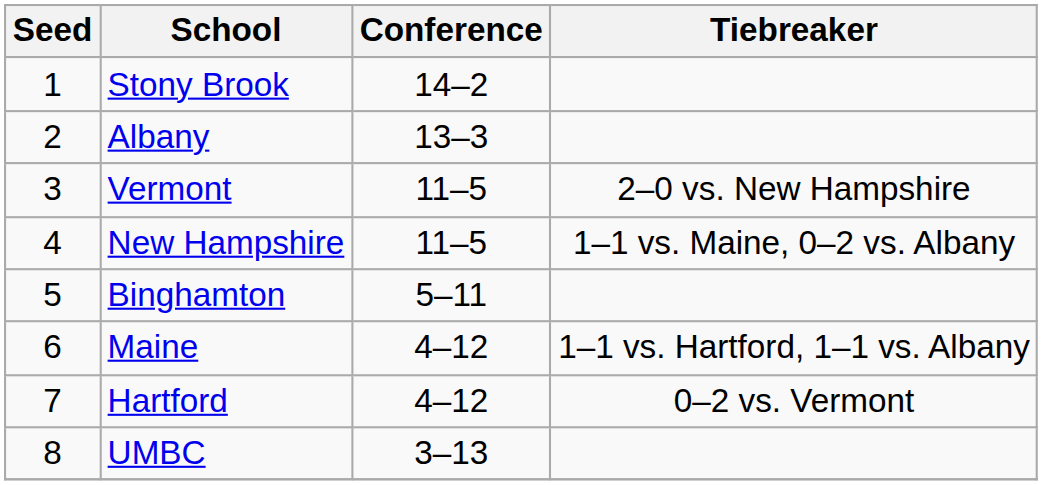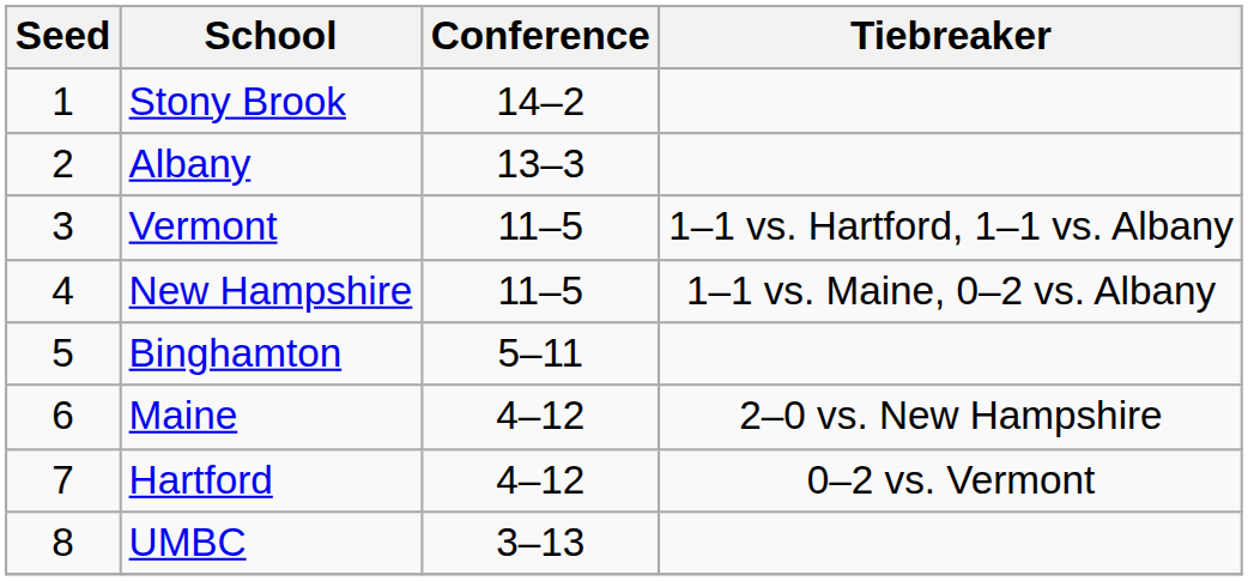 <table class="wikitable" style="text-align:center">
 <tr>
 <th>Seed</th>
 <th>School</th>
 <th>Conference</th>
 <th>Tiebreaker</th>
 </tr>
 <tr>
 <td>1</td>
 <td align=left><a href='#'>Stony Brook</a></td>
 <td>14–2</td>
 <td></td>
 </tr>
 <tr>
 <td>2</td>
 <td align=left><a href='#'>Albany</a></td>
 <td>13–3</td>
 <td></td>
 </tr>
 <tr>
 <td>3</td>
 <td align=left><a href='#'>Vermont</a></td>
 <td>11–5</td>
-<td>2–0 vs. New Hampshire</td>
+<td>1–1 vs. Hartford, 1–1 vs. Albany</td>
 </tr>
 <tr>
 <td>4</td>
 <td align=left><a href='#'>New Hampshire</a></td>
 <td>11–5</td>
 <td>1–1 vs. Maine, 0–2 vs. Albany</td>
 </tr>
 <tr>
 <td>5</td>
 <td align=left><a href='#'>Binghamton</a></td>
 <td>5–11</td>
 <td></td>
 </tr>
 <tr>
 <td>6</td>
 <td align=left><a href='#'>Maine</a></td>
 <td>4–12</td>
-<td>1–1 vs. Hartford, 1–1 vs. Albany</td>
+<td>2–0 vs. New Hampshire</td>
 </tr>
 <tr>
 <td>7</td>
 <td align=left><a href='#'>Hartford</a></td>
 <td>4–12</td>
 <td>0–2 vs. Vermont</td>
 </tr>
 <tr>
 <td>8</td>
 <td align=left><a href='#'>UMBC</a></td>
 <td>3–13</td>
 <td></td>
 </tr>
 <tr>
 </tr>
 </table>
